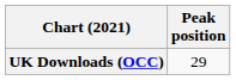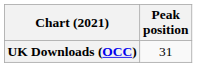 <table class="wikitable plainrowheaders" style="text-align:center">
 <tr>
 <th scope="col">Chart (2021)</th>
 <th scope="col">Peak<br>position</th>
 </tr>
 <tr>
 <th scope="row">UK Downloads (<a href='#'>OCC</a>)</th>
-<td>29</td>
+<td>31</td>
 </tr>
 </table>
